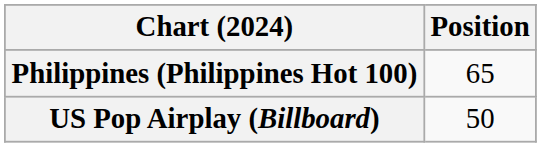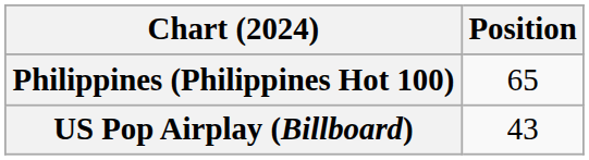 <table class="wikitable plainrowheaders" style="text-align:center">
 <tr>
 <th scope="col">Chart (2024)</th>
 <th scope="col">Position</th>
 </tr>
 <tr>
 <th scope="row">Philippines (Philippines Hot 100)</th>
 <td>65</td>
 </tr>
 <tr>
 <th scope="row">US Pop Airplay (<em>Billboard</em>)</th>
-<td>50</td>
+<td>43</td>
 </tr>
 </table>
